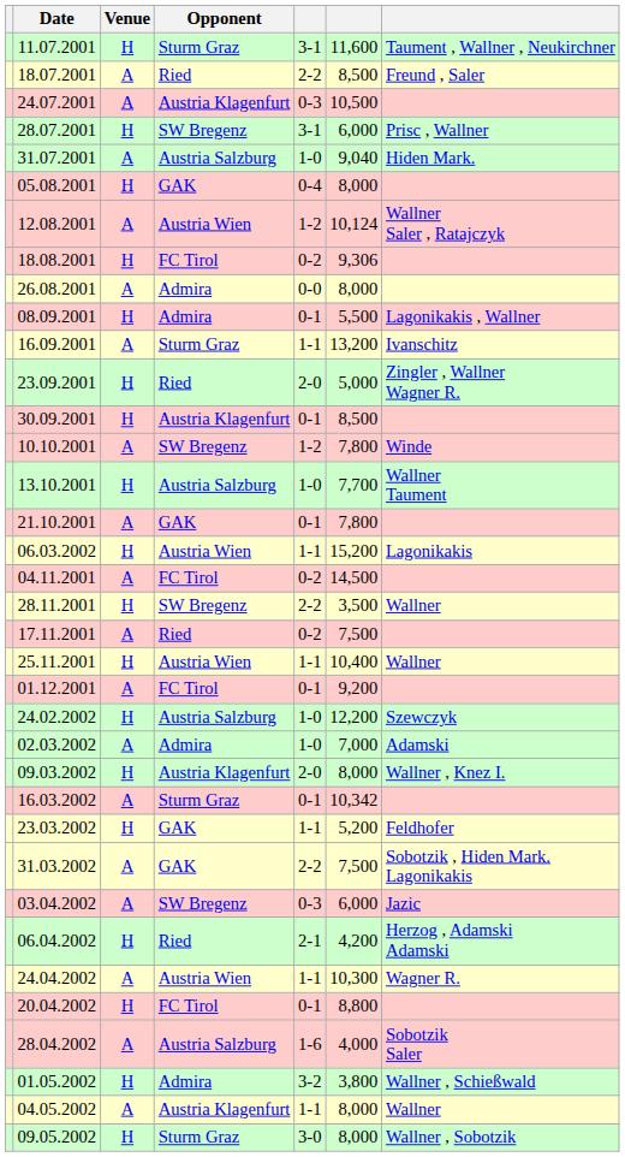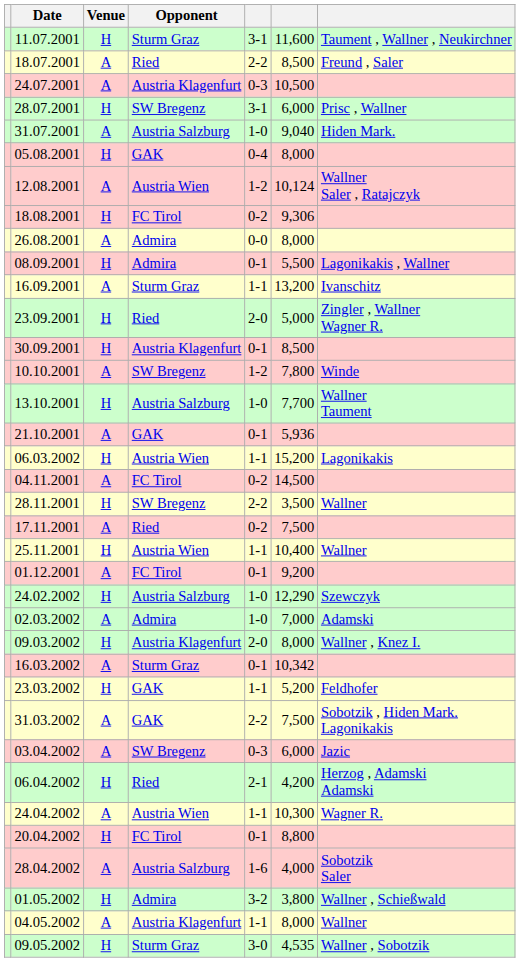 <table class="wikitable" Style="text-align: center">
 <tr>
 <th></th>
 <th>Date</th>
 <th>Venue</th>
 <th>Opponent</th>
 <th></th>
 <th></th>
 <th></th>
 </tr>
 <tr style="background:#cfc">
 <td></td>
 <td>11.07.2001</td>
 <td><a href='#'>H</a></td>
 <td align="left"><a href='#'>Sturm Graz</a></td>
 <td>3-1</td>
 <td align="right">11,600</td>
 <td align="left"><a href='#'>Taument</a> , <a href='#'>Wallner</a> , <a href='#'>Neukirchner</a> </td>
 </tr>
 <tr style="background:#ffc">
 <td></td>
 <td>18.07.2001</td>
 <td><a href='#'>A</a></td>
 <td align="left"><a href='#'>Ried</a></td>
 <td>2-2</td>
 <td align="right">8,500</td>
 <td align="left"><a href='#'>Freund</a> , <a href='#'>Saler</a> </td>
 </tr>
 <tr style="background:#fcc">
 <td></td>
 <td>24.07.2001</td>
 <td><a href='#'>A</a></td>
 <td align="left"><a href='#'>Austria Klagenfurt</a></td>
 <td>0-3</td>
 <td align="right">10,500</td>
 <td align="left"></td>
 </tr>
 <tr style="background:#cfc">
 <td></td>
 <td>28.07.2001</td>
 <td><a href='#'>H</a></td>
 <td align="left"><a href='#'>SW Bregenz</a></td>
 <td>3-1</td>
 <td align="right">6,000</td>
 <td align="left"><a href='#'>Prisc</a> , <a href='#'>Wallner</a>  </td>
 </tr>
 <tr style="background:#cfc">
 <td></td>
 <td>31.07.2001</td>
 <td><a href='#'>A</a></td>
 <td align="left"><a href='#'>Austria Salzburg</a></td>
 <td>1-0</td>
 <td align="right">9,040</td>
 <td align="left"><a href='#'>Hiden Mark.</a> </td>
 </tr>
 <tr style="background:#fcc">
 <td></td>
 <td>05.08.2001</td>
 <td><a href='#'>H</a></td>
 <td align="left"><a href='#'>GAK</a></td>
 <td>0-4</td>
 <td align="right">8,000</td>
 <td align="left"></td>
 </tr>
 <tr style="background:#fcc">
 <td></td>
 <td>12.08.2001</td>
 <td><a href='#'>A</a></td>
 <td align="left"><a href='#'>Austria Wien</a></td>
 <td>1-2</td>
 <td align="right">10,124</td>
 <td align="left"><a href='#'>Wallner</a>  <br> <a href='#'>Saler</a> , <a href='#'>Ratajczyk</a> </td>
 </tr>
 <tr style="background:#fcc">
 <td></td>
 <td>18.08.2001</td>
 <td><a href='#'>H</a></td>
 <td align="left"><a href='#'>FC Tirol</a></td>
 <td>0-2</td>
 <td align="right">9,306</td>
 <td align="left"></td>
 </tr>
 <tr style="background:#ffc">
 <td></td>
 <td>26.08.2001</td>
 <td><a href='#'>A</a></td>
 <td align="left"><a href='#'>Admira</a></td>
 <td>0-0</td>
 <td align="right">8,000</td>
 <td align="left"></td>
 </tr>
 <tr style="background:#fcc">
 <td></td>
 <td>08.09.2001</td>
 <td><a href='#'>H</a></td>
 <td align="left"><a href='#'>Admira</a></td>
 <td>0-1</td>
 <td align="right">5,500</td>
 <td align="left"><a href='#'>Lagonikakis</a> , <a href='#'>Wallner</a> </td>
 </tr>
 <tr style="background:#ffc">
 <td></td>
 <td>16.09.2001</td>
 <td><a href='#'>A</a></td>
 <td align="left"><a href='#'>Sturm Graz</a></td>
 <td>1-1</td>
 <td align="right">13,200</td>
 <td align="left"><a href='#'>Ivanschitz</a> </td>
 </tr>
 <tr style="background:#cfc">
 <td></td>
 <td>23.09.2001</td>
 <td><a href='#'>H</a></td>
 <td align="left"><a href='#'>Ried</a></td>
 <td>2-0</td>
 <td align="right">5,000</td>
 <td align="left"><a href='#'>Zingler</a> , <a href='#'>Wallner</a>  <br> <a href='#'>Wagner R.</a> </td>
 </tr>
 <tr style="background:#fcc">
 <td></td>
 <td>30.09.2001</td>
 <td><a href='#'>H</a></td>
 <td align="left"><a href='#'>Austria Klagenfurt</a></td>
 <td>0-1</td>
 <td align="right">8,500</td>
 <td align="left"></td>
 </tr>
 <tr style="background:#fcc">
 <td></td>
 <td>10.10.2001</td>
 <td><a href='#'>A</a></td>
 <td align="left"><a href='#'>SW Bregenz</a></td>
 <td>1-2</td>
 <td align="right">7,800</td>
 <td align="left"><a href='#'>Winde</a> </td>
 </tr>
 <tr style="background:#cfc">
 <td></td>
 <td>13.10.2001</td>
 <td><a href='#'>H</a></td>
 <td align="left"><a href='#'>Austria Salzburg</a></td>
 <td>1-0</td>
 <td align="right">7,700</td>
 <td align="left"><a href='#'>Wallner</a>  <br> <a href='#'>Taument</a> </td>
 </tr>
 <tr style="background:#fcc">
 <td></td>
 <td>21.10.2001</td>
 <td><a href='#'>A</a></td>
 <td align="left"><a href='#'>GAK</a></td>
 <td>0-1</td>
-<td align="right">7,800</td>
+<td align="right">5,936</td>
 <td align="left"></td>
 </tr>
 <tr style="background:#ffc">
 <td></td>
 <td>06.03.2002</td>
 <td><a href='#'>H</a></td>
 <td align="left"><a href='#'>Austria Wien</a></td>
 <td>1-1</td>
 <td align="right">15,200</td>
 <td align="left"><a href='#'>Lagonikakis</a> </td>
 </tr>
 <tr style="background:#fcc">
 <td></td>
 <td>04.11.2001</td>
 <td><a href='#'>A</a></td>
 <td align="left"><a href='#'>FC Tirol</a></td>
 <td>0-2</td>
 <td align="right">14,500</td>
 <td align="left"></td>
 </tr>
 <tr style="background:#ffc">
 <td></td>
 <td>28.11.2001</td>
 <td><a href='#'>H</a></td>
 <td align="left"><a href='#'>SW Bregenz</a></td>
 <td>2-2</td>
 <td align="right">3,500</td>
 <td align="left"><a href='#'>Wallner</a>  </td>
 </tr>
 <tr style="background:#fcc">
 <td></td>
 <td>17.11.2001</td>
 <td><a href='#'>A</a></td>
 <td align="left"><a href='#'>Ried</a></td>
 <td>0-2</td>
 <td align="right">7,500</td>
 <td align="left"></td>
 </tr>
 <tr style="background:#ffc">
 <td></td>
 <td>25.11.2001</td>
 <td><a href='#'>H</a></td>
 <td align="left"><a href='#'>Austria Wien</a></td>
 <td>1-1</td>
 <td align="right">10,400</td>
 <td align="left"><a href='#'>Wallner</a> </td>
 </tr>
 <tr style="background:#fcc">
 <td></td>
 <td>01.12.2001</td>
 <td><a href='#'>A</a></td>
 <td align="left"><a href='#'>FC Tirol</a></td>
 <td>0-1</td>
 <td align="right">9,200</td>
 <td align="left"></td>
 </tr>
 <tr style="background:#cfc">
 <td></td>
 <td>24.02.2002</td>
 <td><a href='#'>H</a></td>
 <td align="left"><a href='#'>Austria Salzburg</a></td>
 <td>1-0</td>
-<td align="right">12,200</td>
+<td align="right">12,290</td>
 <td align="left"><a href='#'>Szewczyk</a> </td>
 </tr>
 <tr style="background:#cfc">
 <td></td>
 <td>02.03.2002</td>
 <td><a href='#'>A</a></td>
 <td align="left"><a href='#'>Admira</a></td>
 <td>1-0</td>
 <td align="right">7,000</td>
 <td align="left"><a href='#'>Adamski</a> </td>
 </tr>
 <tr style="background:#cfc">
 <td></td>
 <td>09.03.2002</td>
 <td><a href='#'>H</a></td>
 <td align="left"><a href='#'>Austria Klagenfurt</a></td>
 <td>2-0</td>
 <td align="right">8,000</td>
 <td align="left"><a href='#'>Wallner</a> , <a href='#'>Knez I.</a> </td>
 </tr>
 <tr style="background:#fcc">
 <td></td>
 <td>16.03.2002</td>
 <td><a href='#'>A</a></td>
 <td align="left"><a href='#'>Sturm Graz</a></td>
 <td>0-1</td>
 <td align="right">10,342</td>
 <td align="left"></td>
 </tr>
 <tr style="background:#ffc">
 <td></td>
 <td>23.03.2002</td>
 <td><a href='#'>H</a></td>
 <td align="left"><a href='#'>GAK</a></td>
 <td>1-1</td>
 <td align="right">5,200</td>
 <td align="left"><a href='#'>Feldhofer</a> </td>
 </tr>
 <tr style="background:#ffc">
 <td></td>
 <td>31.03.2002</td>
 <td><a href='#'>A</a></td>
 <td align="left"><a href='#'>GAK</a></td>
 <td>2-2</td>
 <td align="right">7,500</td>
 <td align="left"><a href='#'>Sobotzik</a> , <a href='#'>Hiden Mark.</a>  <br> <a href='#'>Lagonikakis</a> </td>
 </tr>
 <tr style="background:#fcc">
 <td></td>
 <td>03.04.2002</td>
 <td><a href='#'>A</a></td>
 <td align="left"><a href='#'>SW Bregenz</a></td>
 <td>0-3</td>
 <td align="right">6,000</td>
 <td align="left"><a href='#'>Jazic</a> </td>
 </tr>
 <tr style="background:#cfc">
 <td></td>
 <td>06.04.2002</td>
 <td><a href='#'>H</a></td>
 <td align="left"><a href='#'>Ried</a></td>
 <td>2-1</td>
 <td align="right">4,200</td>
 <td align="left"><a href='#'>Herzog</a> , <a href='#'>Adamski</a>  <br> <a href='#'>Adamski</a> </td>
 </tr>
 <tr style="background:#ffc">
 <td></td>
 <td>24.04.2002</td>
 <td><a href='#'>A</a></td>
 <td align="left"><a href='#'>Austria Wien</a></td>
 <td>1-1</td>
 <td align="right">10,300</td>
 <td align="left"><a href='#'>Wagner R.</a> </td>
 </tr>
 <tr style="background:#fcc">
 <td></td>
 <td>20.04.2002</td>
 <td><a href='#'>H</a></td>
 <td align="left"><a href='#'>FC Tirol</a></td>
 <td>0-1</td>
 <td align="right">8,800</td>
 <td align="left"></td>
 </tr>
 <tr style="background:#fcc">
 <td></td>
 <td>28.04.2002</td>
 <td><a href='#'>A</a></td>
 <td align="left"><a href='#'>Austria Salzburg</a></td>
 <td>1-6</td>
 <td align="right">4,000</td>
 <td align="left"><a href='#'>Sobotzik</a>  <br> <a href='#'>Saler</a> </td>
 </tr>
 <tr style="background:#cfc">
 <td></td>
 <td>01.05.2002</td>
 <td><a href='#'>H</a></td>
 <td align="left"><a href='#'>Admira</a></td>
 <td>3-2</td>
 <td align="right">3,800</td>
 <td align="left"><a href='#'>Wallner</a>  , <a href='#'>Schießwald</a> </td>
 </tr>
 <tr style="background:#ffc">
 <td></td>
 <td>04.05.2002</td>
 <td><a href='#'>A</a></td>
 <td align="left"><a href='#'>Austria Klagenfurt</a></td>
 <td>1-1</td>
 <td align="right">8,000</td>
 <td align="left"><a href='#'>Wallner</a> </td>
 </tr>
 <tr style="background:#cfc">
 <td></td>
 <td>09.05.2002</td>
 <td><a href='#'>H</a></td>
 <td align="left"><a href='#'>Sturm Graz</a></td>
 <td>3-0</td>
-<td align="right">8,000</td>
+<td align="right">4,535</td>
 <td align="left"><a href='#'>Wallner</a>  , <a href='#'>Sobotzik</a> </td>
 </tr>
 </table>
